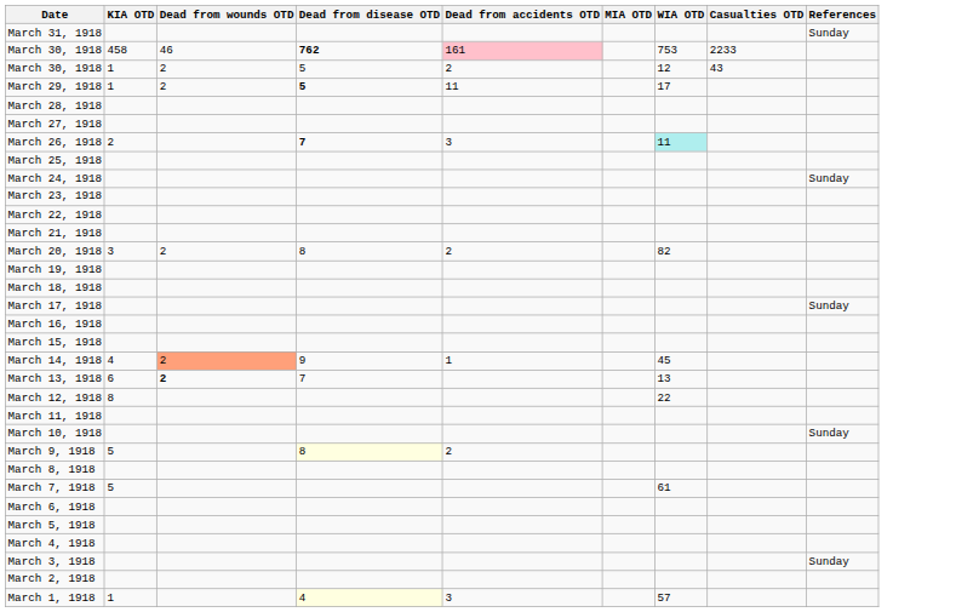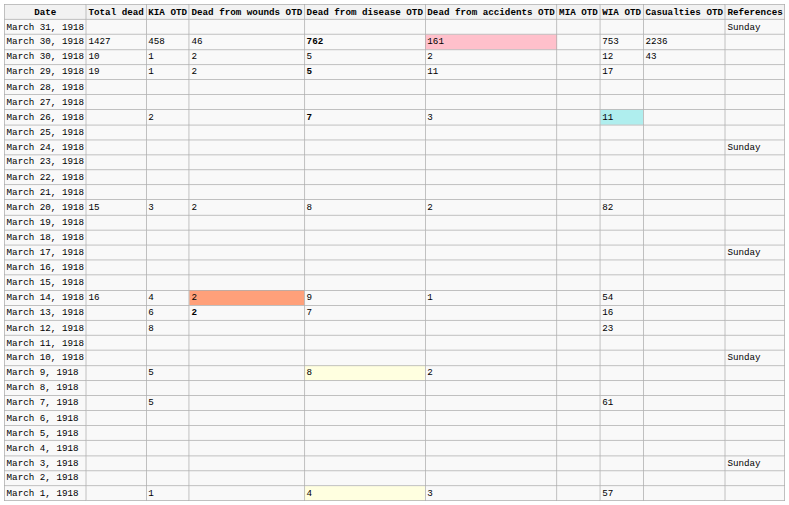 <table role="presentation" class="wikitable mw-collapsible">
 <tr>
 <th>Date</th>
+<th>Total dead</th>
 <th>KIA OTD</th>
 <th>Dead from wounds OTD</th>
 <th>Dead from disease OTD</th>
 <th>Dead from accidents OTD</th>
 <th>MIA OTD</th>
 <th>WIA OTD</th>
 <th>Casualties OTD</th>
 <th>References</th>
 </tr>
 <tr>
 <td>March 31, 1918</td>
 <td></td>
 <td></td>
 <td></td>
 <td></td>
 <td></td>
 <td></td>
 <td></td>
+<td></td>
 <td>Sunday</td>
 </tr>
 <tr>
 <td>March 30, 1918</td>
+<td>1427</td>
 <td>458</td>
 <td>46</td>
 <td><strong>762</strong></td>
 <td style="background: pink;">161</td>
 <td></td>
 <td>753</td>
-<td>2233</td>
+<td>2236</td>
 <td></td>
 </tr>
 <tr>
 <td>March 30, 1918</td>
+<td>10</td>
 <td>1</td>
 <td>2</td>
 <td>5</td>
 <td>2</td>
 <td></td>
 <td>12</td>
 <td>43</td>
 <td></td>
 </tr>
 <tr>
 <td>March 29, 1918</td>
+<td>19</td>
 <td>1</td>
 <td>2</td>
 <td><strong>5</strong></td>
 <td>11</td>
 <td></td>
 <td>17</td>
 <td></td>
 <td></td>
 </tr>
 <tr>
 <td>March 28, 1918</td>
 <td></td>
 <td></td>
 <td></td>
 <td></td>
 <td></td>
 <td></td>
 <td></td>
 <td></td>
+<td></td>
 </tr>
 <tr>
 <td>March 27, 1918</td>
 <td></td>
 <td></td>
 <td></td>
 <td></td>
 <td></td>
 <td></td>
 <td></td>
 <td></td>
+<td></td>
 </tr>
 <tr>
 <td>March 26, 1918</td>
+<td></td>
 <td>2</td>
 <td></td>
 <td><strong>7</strong></td>
 <td>3</td>
 <td></td>
 <td style="background: paleturquoise;">11</td>
 <td></td>
 <td></td>
 </tr>
 <tr>
 <td>March 25, 1918</td>
 <td></td>
 <td></td>
 <td></td>
 <td></td>
 <td></td>
 <td></td>
 <td></td>
 <td></td>
+<td></td>
 </tr>
 <tr>
 <td>March 24, 1918</td>
+<td></td>
 <td></td>
 <td></td>
 <td></td>
 <td></td>
 <td></td>
 <td></td>
 <td></td>
 <td>Sunday</td>
 </tr>
 <tr>
 <td>March 23, 1918</td>
 <td></td>
 <td></td>
 <td></td>
 <td></td>
 <td></td>
 <td></td>
 <td></td>
 <td></td>
+<td></td>
 </tr>
 <tr>
 <td>March 22, 1918</td>
+<td></td>
 <td></td>
 <td></td>
 <td></td>
 <td></td>
 <td></td>
 <td></td>
 <td></td>
 <td></td>
 </tr>
 <tr>
 <td>March 21, 1918</td>
 <td></td>
 <td></td>
 <td></td>
 <td></td>
 <td></td>
 <td></td>
 <td></td>
 <td></td>
+<td></td>
 </tr>
 <tr>
 <td>March 20, 1918</td>
+<td>15</td>
 <td>3</td>
 <td>2</td>
 <td>8</td>
 <td>2</td>
 <td></td>
 <td>82</td>
 <td></td>
 <td></td>
 </tr>
 <tr>
 <td>March 19, 1918</td>
 <td></td>
 <td></td>
 <td></td>
 <td></td>
 <td></td>
 <td></td>
 <td></td>
 <td></td>
+<td></td>
 </tr>
 <tr>
 <td>March 18, 1918</td>
 <td></td>
 <td></td>
 <td></td>
 <td></td>
 <td></td>
 <td></td>
 <td></td>
 <td></td>
+<td></td>
 </tr>
 <tr>
 <td>March 17, 1918</td>
+<td></td>
 <td></td>
 <td></td>
 <td></td>
 <td></td>
 <td></td>
 <td></td>
 <td></td>
 <td>Sunday</td>
 </tr>
 <tr>
 <td>March 16, 1918</td>
 <td></td>
 <td></td>
 <td></td>
 <td></td>
 <td></td>
 <td></td>
 <td></td>
 <td></td>
+<td></td>
 </tr>
 <tr>
 <td>March 15, 1918</td>
 <td></td>
 <td></td>
 <td></td>
 <td></td>
 <td></td>
 <td></td>
 <td></td>
 <td></td>
+<td></td>
 </tr>
 <tr>
 <td>March 14, 1918</td>
+<td>16</td>
 <td>4</td>
 <td style="background: lightsalmon;">2</td>
 <td>9</td>
 <td>1</td>
 <td></td>
-<td>45</td>
+<td>54</td>
 <td></td>
 <td></td>
 </tr>
 <tr>
 <td>March 13, 1918</td>
+<td></td>
 <td>6</td>
 <td><strong>2</strong></td>
 <td>7</td>
 <td></td>
 <td></td>
-<td>13</td>
+<td>16</td>
 <td></td>
 <td></td>
 </tr>
 <tr>
 <td>March 12, 1918</td>
+<td></td>
 <td>8</td>
 <td></td>
 <td></td>
 <td></td>
 <td></td>
-<td>22</td>
+<td>23</td>
 <td></td>
 <td></td>
 </tr>
 <tr>
 <td>March 11, 1918</td>
+<td></td>
 <td></td>
 <td></td>
 <td></td>
 <td></td>
 <td></td>
 <td></td>
 <td></td>
 <td></td>
 </tr>
 <tr>
 <td>March 10, 1918</td>
 <td></td>
 <td></td>
 <td></td>
 <td></td>
 <td></td>
 <td></td>
 <td></td>
+<td></td>
 <td>Sunday</td>
 </tr>
 <tr>
 <td>March 9, 1918</td>
+<td></td>
 <td>5</td>
 <td></td>
 <td style="background: lightyellow;">8</td>
 <td>2</td>
 <td></td>
 <td></td>
 <td></td>
 <td></td>
 </tr>
 <tr>
 <td>March 8, 1918</td>
 <td></td>
 <td></td>
 <td></td>
 <td></td>
 <td></td>
 <td></td>
 <td></td>
 <td></td>
+<td></td>
 </tr>
 <tr>
 <td>March 7, 1918</td>
+<td></td>
 <td>5</td>
 <td></td>
 <td></td>
 <td></td>
 <td></td>
 <td>61</td>
 <td></td>
 <td></td>
 </tr>
 <tr>
 <td>March 6, 1918</td>
 <td></td>
 <td></td>
 <td></td>
 <td></td>
 <td></td>
 <td></td>
 <td></td>
 <td></td>
+<td></td>
 </tr>
 <tr>
 <td>March 5, 1918</td>
+<td></td>
 <td></td>
 <td></td>
 <td></td>
 <td></td>
 <td></td>
 <td></td>
 <td></td>
 <td></td>
 </tr>
 <tr>
 <td>March 4, 1918</td>
 <td></td>
 <td></td>
 <td></td>
 <td></td>
 <td></td>
 <td></td>
 <td></td>
 <td></td>
+<td></td>
 </tr>
 <tr>
 <td>March 3, 1918</td>
+<td></td>
 <td></td>
 <td></td>
 <td></td>
 <td></td>
 <td></td>
 <td></td>
 <td></td>
 <td>Sunday</td>
 </tr>
 <tr>
 <td>March 2, 1918</td>
 <td></td>
 <td></td>
 <td></td>
 <td></td>
 <td></td>
 <td></td>
 <td></td>
 <td></td>
+<td></td>
 </tr>
 <tr>
 <td>March 1, 1918</td>
+<td></td>
 <td>1</td>
 <td></td>
 <td style="background: lightyellow;">4</td>
 <td>3</td>
 <td></td>
 <td>57</td>
 <td></td>
 <td></td>
 </tr>
 </table>
